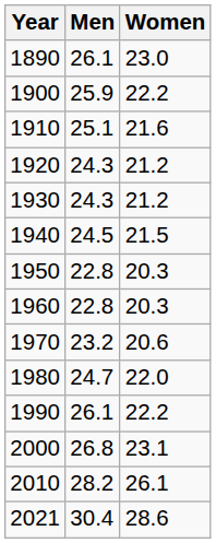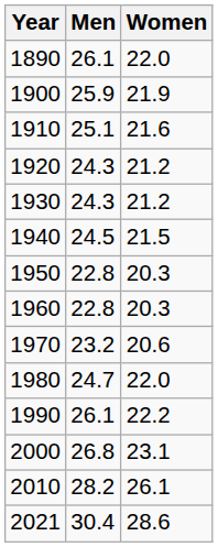 <table class="wikitable sortable">
 <tr>
 <th>Year</th>
 <th>Men</th>
 <th>Women</th>
 </tr>
 <tr>
 <td>1890</td>
 <td>26.1</td>
-<td>23.0</td>
+<td>22.0</td>
 </tr>
 <tr>
 <td>1900</td>
 <td>25.9</td>
-<td>22.2</td>
+<td>21.9</td>
 </tr>
 <tr>
 <td>1910</td>
 <td>25.1</td>
 <td>21.6</td>
 </tr>
 <tr>
 <td>1920</td>
 <td>24.3</td>
 <td>21.2</td>
 </tr>
 <tr>
 <td>1930</td>
 <td>24.3</td>
 <td>21.2</td>
 </tr>
 <tr>
 <td>1940</td>
 <td>24.5</td>
 <td>21.5</td>
 </tr>
 <tr>
 <td>1950</td>
 <td>22.8</td>
 <td>20.3</td>
 </tr>
 <tr>
 <td>1960</td>
 <td>22.8</td>
 <td>20.3</td>
 </tr>
 <tr>
 <td>1970</td>
 <td>23.2</td>
 <td>20.6</td>
 </tr>
 <tr>
 <td>1980</td>
 <td>24.7</td>
 <td>22.0</td>
 </tr>
 <tr>
 <td>1990</td>
 <td>26.1</td>
 <td>22.2</td>
 </tr>
 <tr>
 <td>2000</td>
 <td>26.8</td>
 <td>23.1</td>
 </tr>
 <tr>
 <td>2010</td>
 <td>28.2</td>
 <td>26.1</td>
 </tr>
 <tr>
 <td>2021</td>
 <td>30.4</td>
 <td>28.6</td>
 </tr>
 </table>
